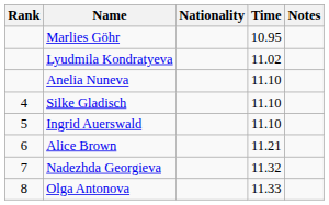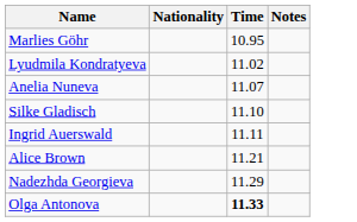 <table class="wikitable sortable" style="text-align:center">
 <tr>
-<th>Rank</th>
 <th>Name</th>
 <th>Nationality</th>
 <th>Time</th>
 <th>Notes</th>
 </tr>
 <tr>
-<td></td>
 <td align="left"><a href='#'>Marlies Göhr</a></td>
 <td align=left></td>
 <td>10.95</td>
 <td></td>
 </tr>
 <tr>
-<td></td>
 <td align="left"><a href='#'>Lyudmila Kondratyeva</a></td>
 <td align=left></td>
 <td>11.02</td>
 <td></td>
 </tr>
 <tr>
-<td></td>
 <td align="left"><a href='#'>Anelia Nuneva</a></td>
 <td align=left></td>
-<td>11.10</td>
+<td>11.07</td>
 <td></td>
 </tr>
 <tr>
-<td>4</td>
 <td align="left"><a href='#'>Silke Gladisch</a></td>
 <td align=left></td>
 <td>11.10</td>
 <td></td>
 </tr>
 <tr>
-<td>5</td>
 <td align="left"><a href='#'>Ingrid Auerswald</a></td>
 <td align=left></td>
-<td>11.10</td>
+<td>11.11</td>
 <td></td>
 </tr>
 <tr>
-<td>6</td>
 <td align="left"><a href='#'>Alice Brown</a></td>
 <td align=left></td>
 <td>11.21</td>
 <td></td>
 </tr>
 <tr>
-<td>7</td>
 <td align="left"><a href='#'>Nadezhda Georgieva</a></td>
 <td align=left></td>
-<td>11.32</td>
+<td>11.29</td>
 <td></td>
 </tr>
 <tr>
-<td>8</td>
 <td align="left"><a href='#'>Olga Antonova</a></td>
 <td align=left></td>
-<td>11.33</td>
+<td><strong>11.33</strong></td>
 <td></td>
 </tr>
 </table>
